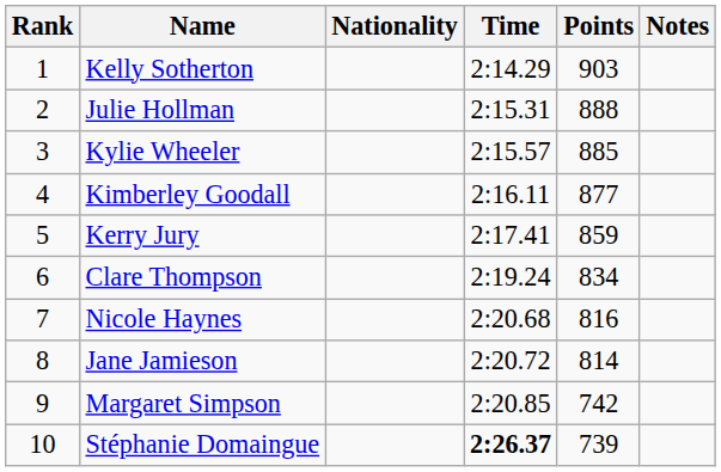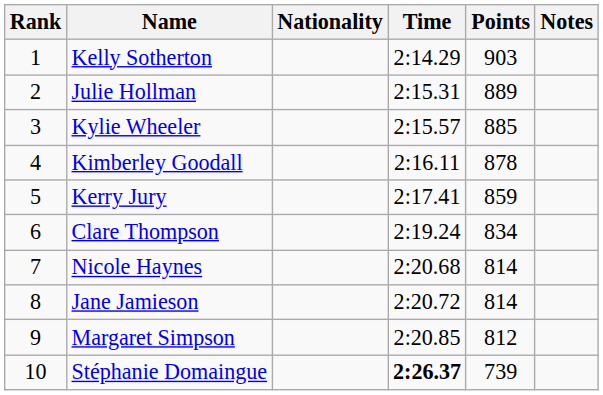 <table class="wikitable sortable" style="text-align:center">
 <tr>
 <th>Rank</th>
 <th>Name</th>
 <th>Nationality</th>
 <th>Time</th>
 <th>Points</th>
 <th>Notes</th>
 </tr>
 <tr>
 <td>1</td>
 <td align="left"><a href='#'>Kelly Sotherton</a></td>
 <td align=left></td>
 <td>2:14.29</td>
 <td>903</td>
 <td></td>
 </tr>
 <tr>
 <td>2</td>
 <td align="left"><a href='#'>Julie Hollman</a></td>
 <td align=left></td>
 <td>2:15.31</td>
-<td>888</td>
+<td>889</td>
 <td></td>
 </tr>
 <tr>
 <td>3</td>
 <td align="left"><a href='#'>Kylie Wheeler</a></td>
 <td align=left></td>
 <td>2:15.57</td>
 <td>885</td>
 <td></td>
 </tr>
 <tr>
 <td>4</td>
 <td align="left"><a href='#'>Kimberley Goodall</a></td>
 <td align=left></td>
 <td>2:16.11</td>
-<td>877</td>
+<td>878</td>
 <td></td>
 </tr>
 <tr>
 <td>5</td>
 <td align="left"><a href='#'>Kerry Jury</a></td>
 <td align=left></td>
 <td>2:17.41</td>
 <td>859</td>
 <td></td>
 </tr>
 <tr>
 <td>6</td>
 <td align="left"><a href='#'>Clare Thompson</a></td>
 <td align=left></td>
 <td>2:19.24</td>
 <td>834</td>
 <td></td>
 </tr>
 <tr>
 <td>7</td>
 <td align="left"><a href='#'>Nicole Haynes</a></td>
 <td align=left></td>
 <td>2:20.68</td>
-<td>816</td>
+<td>814</td>
 <td></td>
 </tr>
 <tr>
 <td>8</td>
 <td align="left"><a href='#'>Jane Jamieson</a></td>
 <td align=left></td>
 <td>2:20.72</td>
 <td>814</td>
 <td></td>
 </tr>
 <tr>
 <td>9</td>
 <td align="left"><a href='#'>Margaret Simpson</a></td>
 <td align=left></td>
 <td>2:20.85</td>
-<td>742</td>
+<td>812</td>
 <td></td>
 </tr>
 <tr>
 <td>10</td>
 <td align="left"><a href='#'>Stéphanie Domaingue</a></td>
 <td align=left></td>
 <td><strong>2:26.37</strong></td>
 <td>739</td>
 <td></td>
 </tr>
 </table>
